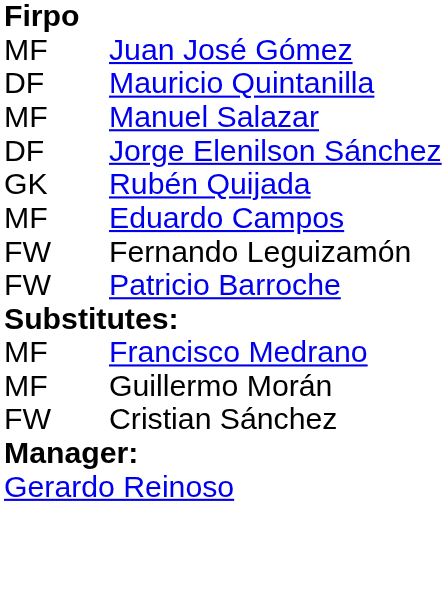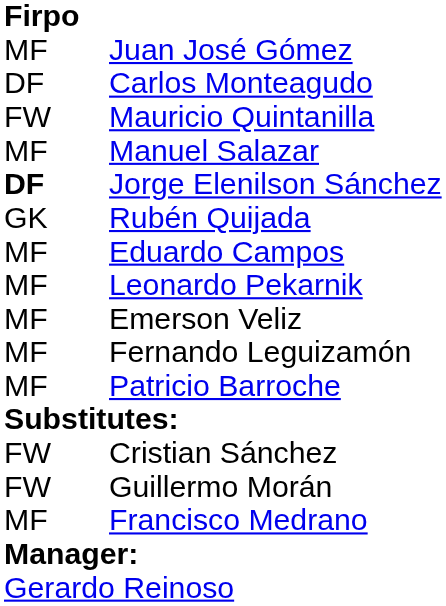 <table style="font-size: 90%" cellspacing="0" cellpadding="0">
 <tr>
 <td colspan="4"><strong>Firpo</strong></td>
 </tr>
 <tr>
 <th width="25"></th>
 <th width="25"></th>
 </tr>
 <tr>
 <td>MF</td>
 <td></td>
 <td> <a href='#'>Juan José Gómez</a></td>
 </tr>
 <tr>
 <td>DF</td>
 <td></td>
+<td> <a href='#'>Carlos Monteagudo</a></td>
+<td></td>
+<td></td>
+</tr>
+<tr>
+<td>FW</td>
+<td></td>
 <td> <a href='#'>Mauricio Quintanilla</a></td>
 </tr>
 <tr>
 <td>MF</td>
 <td></td>
 <td> <a href='#'>Manuel Salazar</a></td>
 </tr>
 <tr>
-<td>DF</td>
+<td><strong>DF</strong></td>
 <td></td>
 <td> <a href='#'>Jorge Elenilson Sánchez</a></td>
 </tr>
 <tr>
 <td>GK</td>
 <td></td>
 <td>  <a href='#'>Rubén Quijada</a></td>
 </tr>
 <tr>
 <td>MF</td>
 <td></td>
 <td>  <a href='#'>Eduardo Campos</a></td>
 </tr>
 <tr>
-<td>FW</td>
+<td>MF</td>
+<td></td>
+<td>  <a href='#'>Leonardo Pekarnik</a></td>
+<td></td>
+<td></td>
+</tr>
+<tr>
+<td>MF</td>
+<td></td>
+<td> Emerson Veliz</td>
+<td></td>
+<td></td>
+</tr>
+<tr>
+<td>MF</td>
 <td></td>
 <td> Fernando Leguizamón</td>
 </tr>
 <tr>
-<td>FW</td>
+<td>MF</td>
 <td></td>
 <td> <a href='#'>Patricio Barroche</a></td>
 </tr>
 <tr>
 <td colspan=3><strong>Substitutes:</strong></td>
 </tr>
 <tr>
-<td>MF</td>
+<td>FW</td>
 <td></td>
-<td> <a href='#'>Francisco Medrano</a></td>
+<td> Cristian Sánchez</td>
+<td></td>
+<td></td>
+</tr>
+<tr>
+<td>FW</td>
+<td></td>
+<td> Guillermo Morán</td>
 <td></td>
 <td></td>
 </tr>
 <tr>
 <td>MF</td>
 <td></td>
-<td> Guillermo Morán</td>
-<td></td>
-<td></td>
-</tr>
-<tr>
-<td>FW</td>
-<td></td>
-<td> Cristian Sánchez</td>
+<td> <a href='#'>Francisco Medrano</a></td>
 <td></td>
 <td></td>
 </tr>
 <tr>
 <td colspan=3><strong>Manager:</strong></td>
 </tr>
 <tr>
 <td colspan=4> <a href='#'>Gerardo Reinoso</a></td>
 </tr>
 </table>
